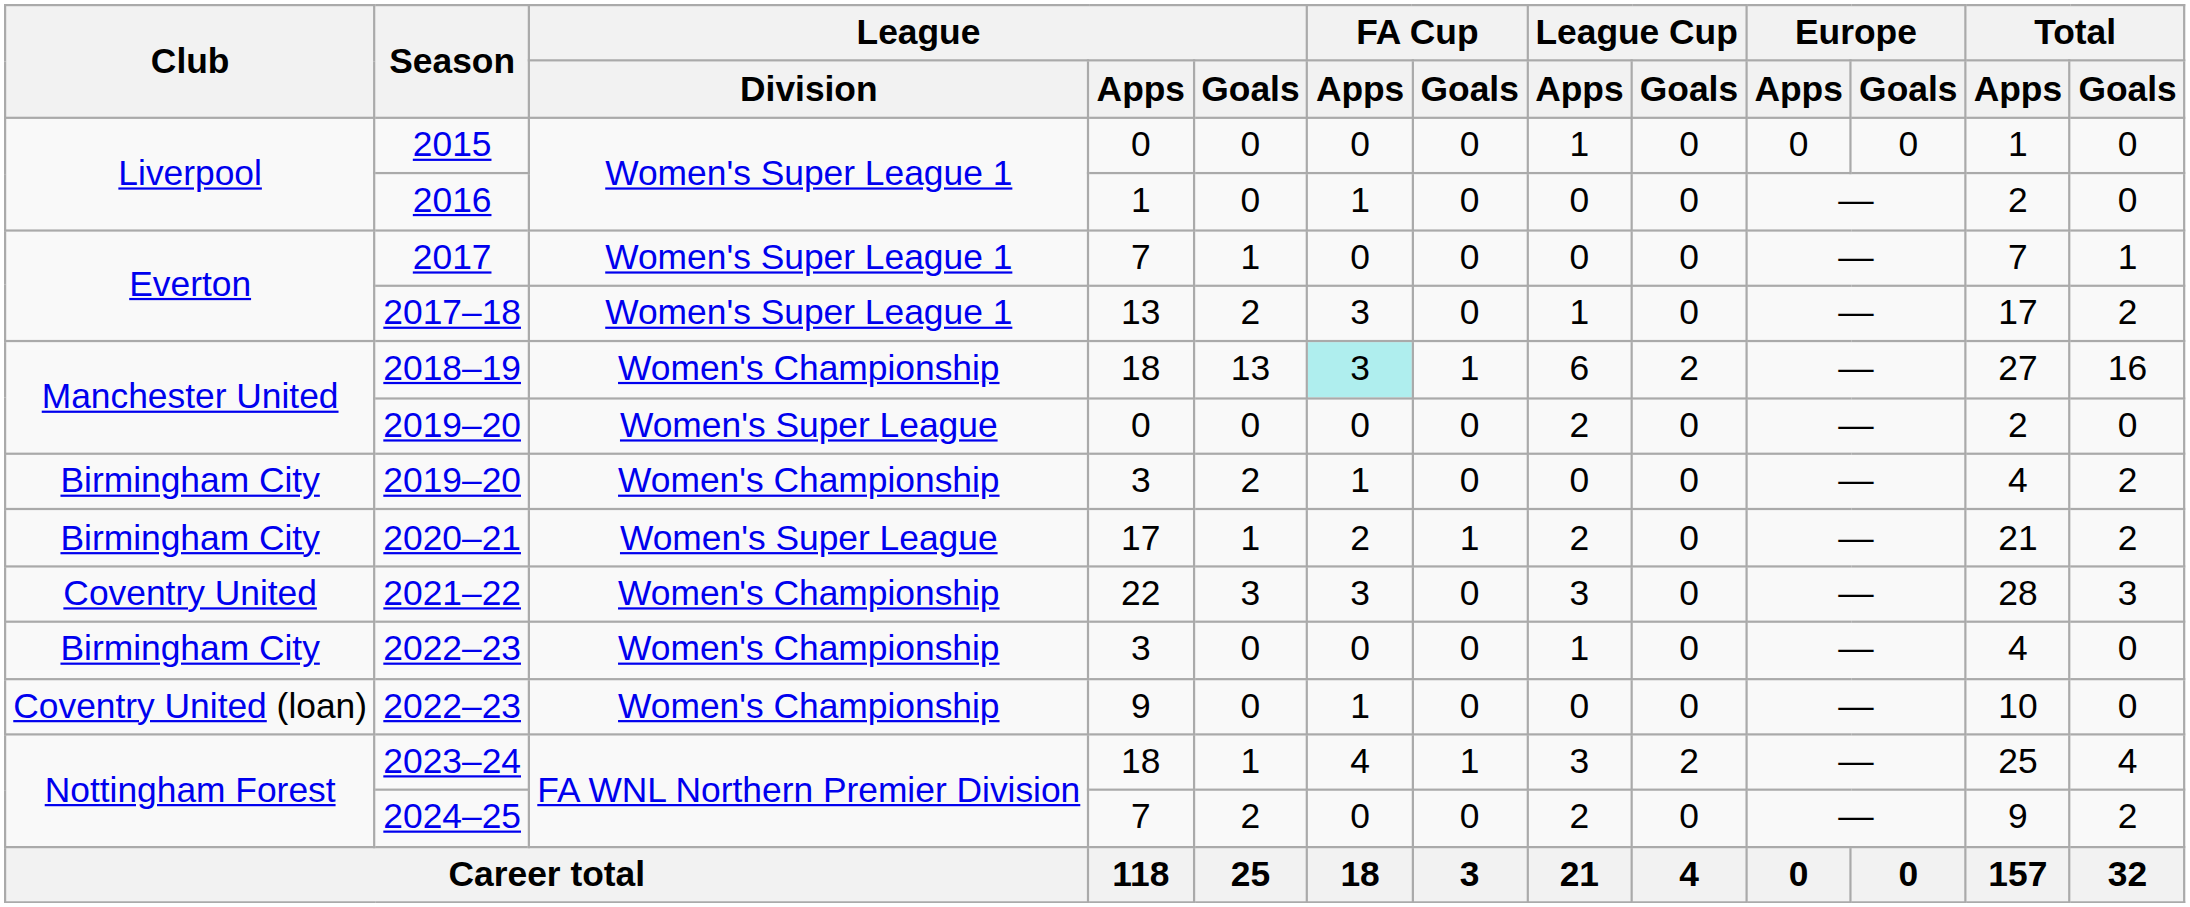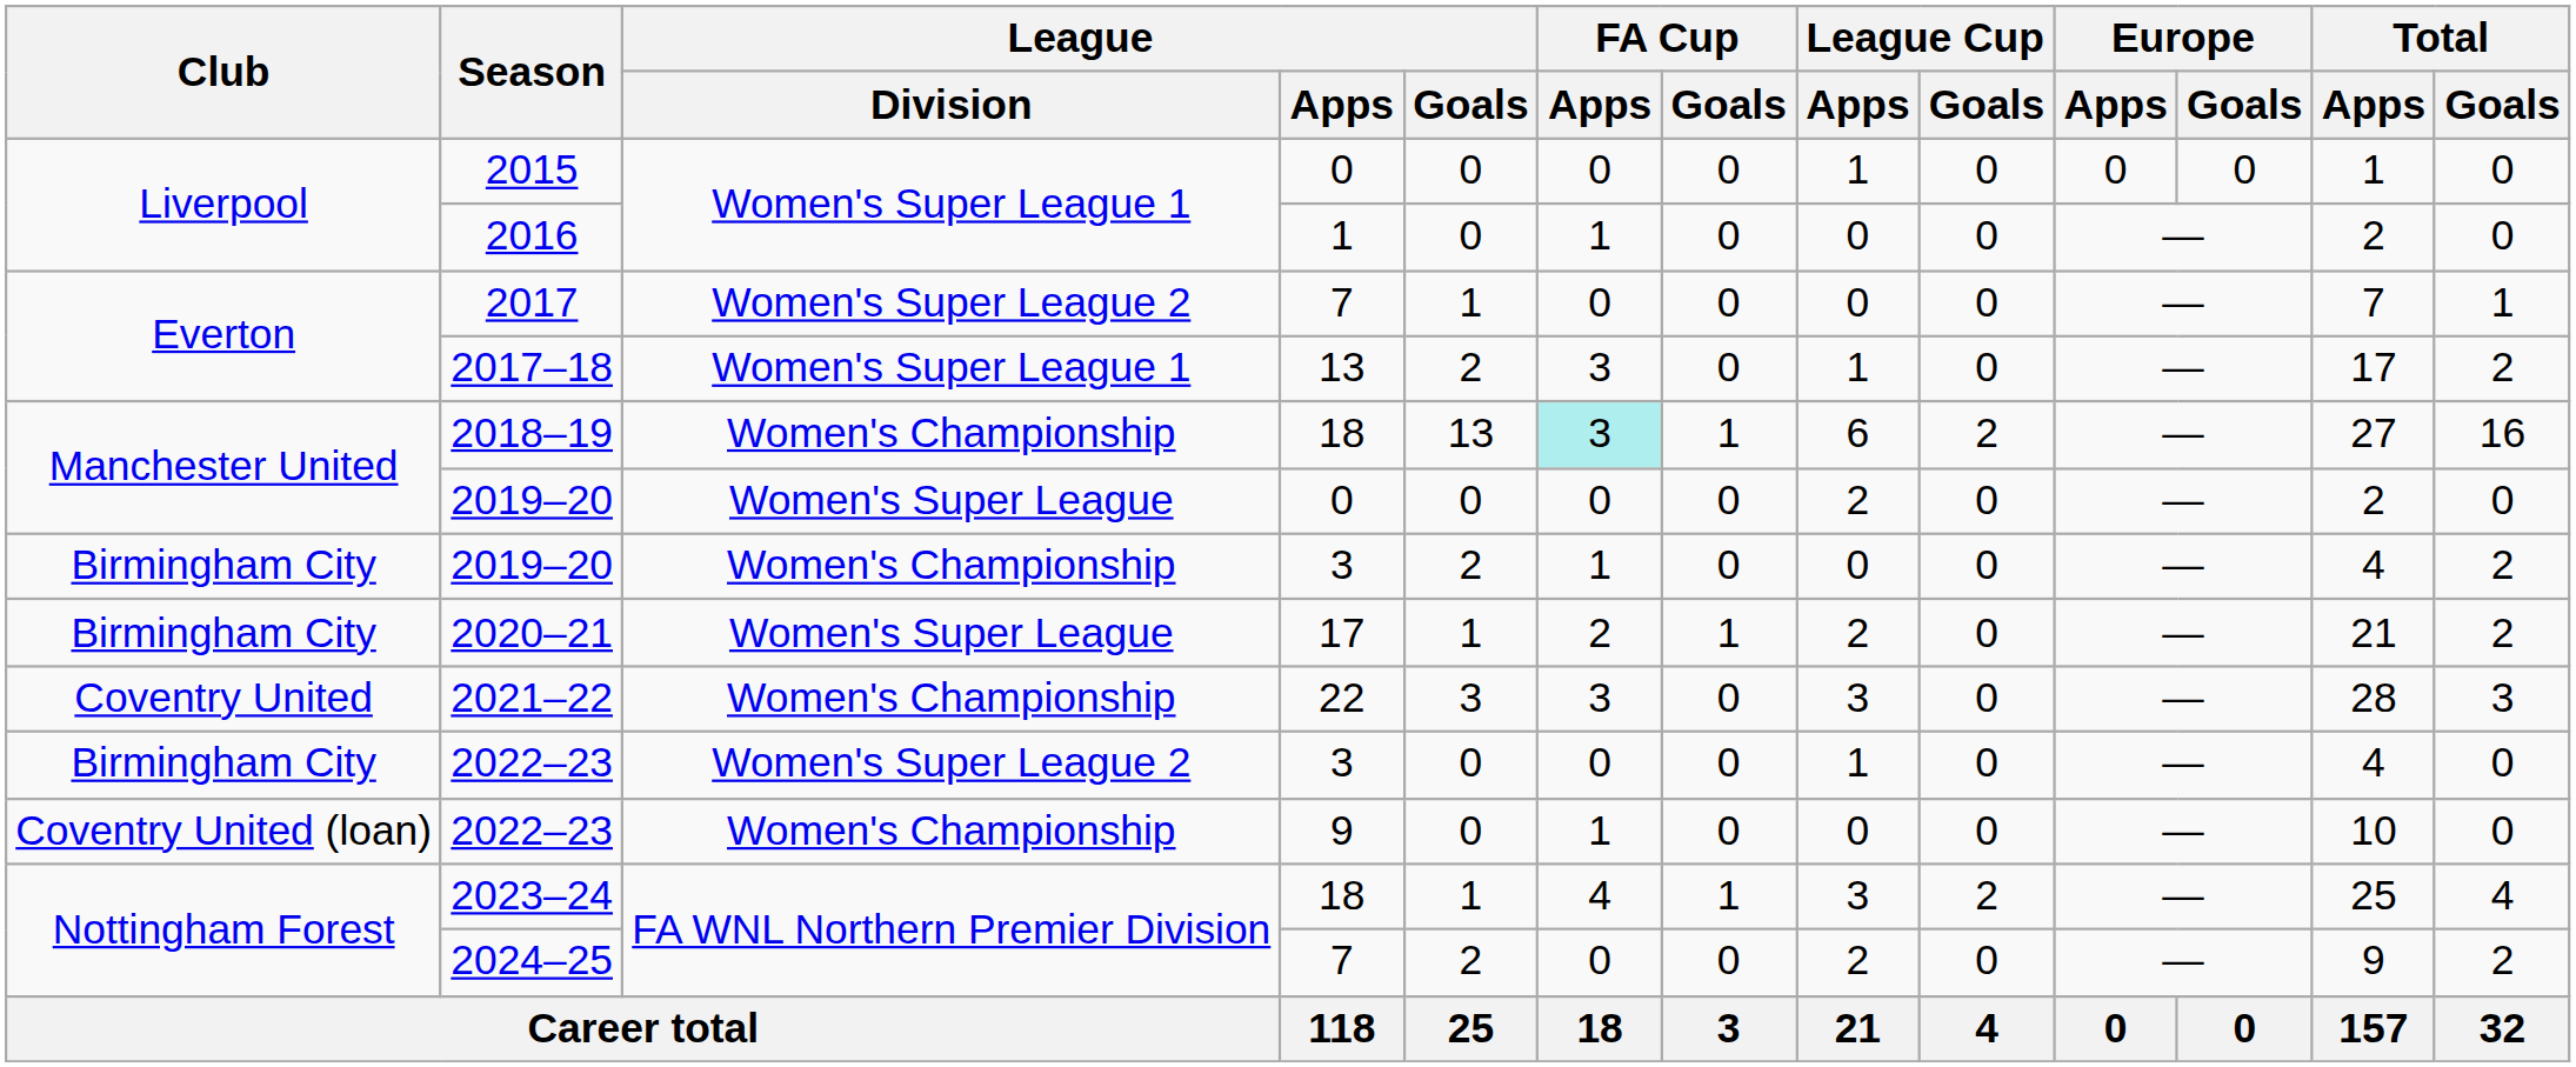 <table class="wikitable" style="text-align:center">
 <tr>
 <th rowspan="2">Club</th>
 <th rowspan="2">Season</th>
 <th colspan="3">League</th>
 <th colspan="2">FA Cup</th>
 <th colspan="2">League Cup</th>
 <th colspan="2">Europe</th>
 <th colspan="2">Total</th>
 </tr>
 <tr>
 <th>Division</th>
 <th>Apps</th>
 <th>Goals</th>
 <th>Apps</th>
 <th>Goals</th>
 <th>Apps</th>
 <th>Goals</th>
 <th>Apps</th>
 <th>Goals</th>
 <th>Apps</th>
 <th>Goals</th>
 </tr>
 <tr>
 <td rowspan="2"><a href='#'>Liverpool</a></td>
 <td><a href='#'>2015</a></td>
 <td rowspan="2"><a href='#'>Women's Super League 1</a></td>
 <td>0</td>
 <td>0</td>
 <td>0</td>
 <td>0</td>
 <td>1</td>
 <td>0</td>
 <td>0</td>
 <td>0</td>
 <td>1</td>
 <td>0</td>
 </tr>
 <tr>
 <td><a href='#'>2016</a></td>
 <td>1</td>
 <td>0</td>
 <td>1</td>
 <td>0</td>
 <td>0</td>
 <td>0</td>
 <td colspan="2">—</td>
 <td>2</td>
 <td>0</td>
 </tr>
 <tr>
 <td rowspan="2"><a href='#'>Everton</a></td>
 <td><a href='#'>2017</a></td>
-<td><a href='#'>Women's Super League 1</a></td>
+<td><a href='#'>Women's Super League 2</a></td>
 <td>7</td>
 <td>1</td>
 <td>0</td>
 <td>0</td>
 <td>0</td>
 <td>0</td>
 <td colspan="2">—</td>
 <td>7</td>
 <td>1</td>
 </tr>
 <tr>
 <td><a href='#'>2017–18</a></td>
 <td><a href='#'>Women's Super League 1</a></td>
 <td>13</td>
 <td>2</td>
 <td>3</td>
 <td>0</td>
 <td>1</td>
 <td>0</td>
 <td colspan="2">—</td>
 <td>17</td>
 <td>2</td>
 </tr>
 <tr>
 <td rowspan="2"><a href='#'>Manchester United</a></td>
 <td><a href='#'>2018–19</a></td>
 <td><a href='#'>Women's Championship</a></td>
 <td>18</td>
 <td>13</td>
 <td style="background: paleturquoise;">3</td>
 <td>1</td>
 <td>6</td>
 <td>2</td>
 <td colspan="2">—</td>
 <td>27</td>
 <td>16</td>
 </tr>
 <tr>
 <td><a href='#'>2019–20</a></td>
 <td><a href='#'>Women's Super League</a></td>
 <td>0</td>
 <td>0</td>
 <td>0</td>
 <td>0</td>
 <td>2</td>
 <td>0</td>
 <td colspan="2">—</td>
 <td>2</td>
 <td>0</td>
 </tr>
 <tr>
 <td><a href='#'>Birmingham City</a></td>
 <td><a href='#'>2019–20</a></td>
 <td><a href='#'>Women's Championship</a></td>
 <td>3</td>
 <td>2</td>
 <td>1</td>
 <td>0</td>
 <td>0</td>
 <td>0</td>
 <td colspan="2">—</td>
 <td>4</td>
 <td>2</td>
 </tr>
 <tr>
 <td><a href='#'>Birmingham City</a></td>
 <td><a href='#'>2020–21</a></td>
 <td><a href='#'>Women's Super League</a></td>
 <td>17</td>
 <td>1</td>
 <td>2</td>
 <td>1</td>
 <td>2</td>
 <td>0</td>
 <td colspan="2">—</td>
 <td>21</td>
 <td>2</td>
 </tr>
 <tr>
 <td><a href='#'>Coventry United</a></td>
 <td><a href='#'>2021–22</a></td>
 <td><a href='#'>Women's Championship</a></td>
 <td>22</td>
 <td>3</td>
 <td>3</td>
 <td>0</td>
 <td>3</td>
 <td>0</td>
 <td colspan="2">—</td>
 <td>28</td>
 <td>3</td>
 </tr>
 <tr>
 <td><a href='#'>Birmingham City</a></td>
 <td><a href='#'>2022–23</a></td>
-<td><a href='#'>Women's Championship</a></td>
+<td><a href='#'>Women's Super League 2</a></td>
 <td>3</td>
 <td>0</td>
 <td>0</td>
 <td>0</td>
 <td>1</td>
 <td>0</td>
 <td colspan="2">—</td>
 <td>4</td>
 <td>0</td>
 </tr>
 <tr>
 <td><a href='#'>Coventry United</a> (loan)</td>
 <td><a href='#'>2022–23</a></td>
 <td><a href='#'>Women's Championship</a></td>
 <td>9</td>
 <td>0</td>
 <td>1</td>
 <td>0</td>
 <td>0</td>
 <td>0</td>
 <td colspan="2">—</td>
 <td>10</td>
 <td>0</td>
 </tr>
 <tr>
 <td rowspan="2"><a href='#'>Nottingham Forest</a></td>
 <td><a href='#'>2023–24</a></td>
 <td rowspan="2"><a href='#'>FA WNL Northern Premier Division</a></td>
 <td>18</td>
 <td>1</td>
 <td>4</td>
 <td>1</td>
 <td>3</td>
 <td>2</td>
 <td colspan="2">—</td>
 <td>25</td>
 <td>4</td>
 </tr>
 <tr>
 <td><a href='#'>2024–25</a></td>
 <td>7</td>
 <td>2</td>
 <td>0</td>
 <td>0</td>
 <td>2</td>
 <td>0</td>
 <td colspan="2">—</td>
 <td>9</td>
 <td>2</td>
 </tr>
 <tr>
 <th colspan="3">Career total</th>
 <th>118</th>
 <th>25</th>
 <th>18</th>
 <th>3</th>
 <th>21</th>
 <th>4</th>
 <th>0</th>
 <th>0</th>
 <th>157</th>
 <th>32</th>
 </tr>
 </table>
